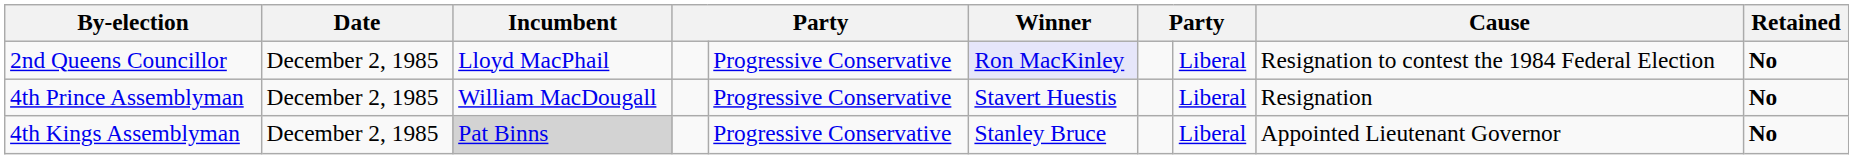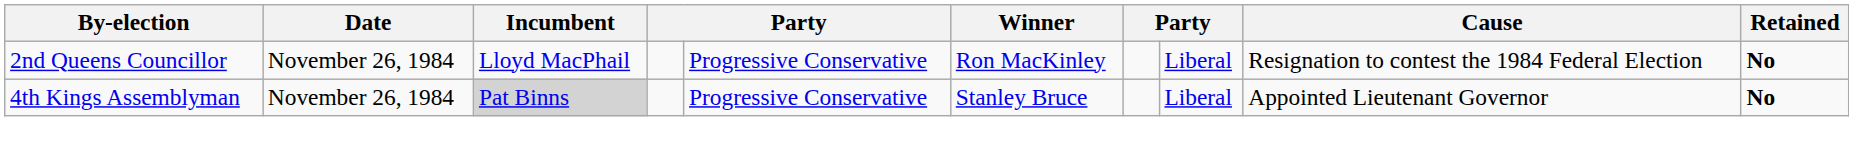 <table class=wikitable style="width:100%">
 <tr>
 <th>By-election</th>
 <th>Date</th>
 <th>Incumbent</th>
 <th colspan=2>Party</th>
 <th>Winner</th>
 <th colspan=2>Party</th>
 <th>Cause</th>
 <th>Retained</th>
 </tr>
 <tr>
 <td><a href='#'>2nd Queens Councillor</a></td>
-<td>December 2, 1985</td>
+<td>November 26, 1984</td>
 <td><a href='#'>Lloyd MacPhail</a></td>
 <td>    </td>
 <td><a href='#'>Progressive Conservative</a></td>
-<td style="background: lavender;"><a href='#'>Ron MacKinley</a></td>
+<td><a href='#'>Ron MacKinley</a></td>
 <td>    </td>
 <td><a href='#'>Liberal</a></td>
 <td>Resignation to contest the 1984 Federal Election</td>
 <td><strong>No</strong></td>
 </tr>
 <tr>
-<td><a href='#'>4th Prince Assemblyman</a></td>
-<td>December 2, 1985</td>
-<td><a href='#'>William MacDougall</a></td>
-<td>    </td>
-<td><a href='#'>Progressive Conservative</a></td>
-<td><a href='#'>Stavert Huestis</a></td>
-<td>    </td>
-<td><a href='#'>Liberal</a></td>
-<td>Resignation</td>
-<td><strong>No</strong></td>
-</tr>
-<tr>
 <td><a href='#'>4th Kings Assemblyman</a></td>
-<td>December 2, 1985</td>
+<td>November 26, 1984</td>
 <td style="background: lightgrey;"><a href='#'>Pat Binns</a></td>
 <td>    </td>
 <td><a href='#'>Progressive Conservative</a></td>
 <td><a href='#'>Stanley Bruce</a></td>
 <td>    </td>
 <td><a href='#'>Liberal</a></td>
 <td>Appointed Lieutenant Governor</td>
 <td><strong>No</strong></td>
 </tr>
 </table>
